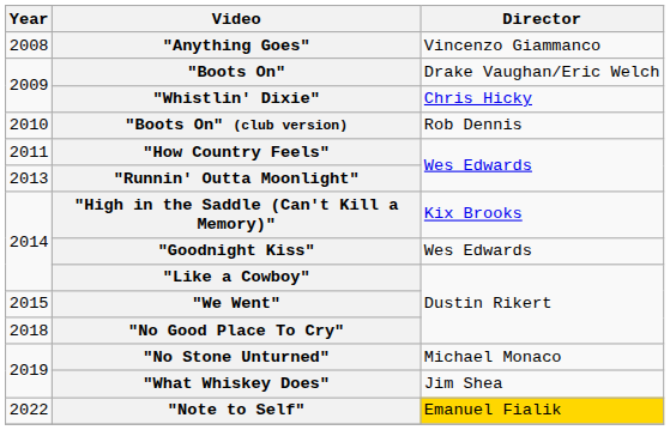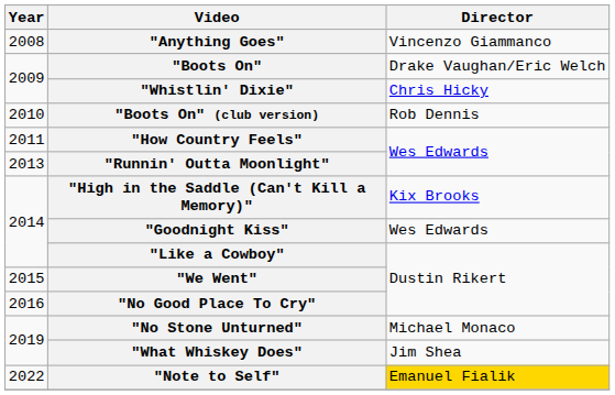 <table class="wikitable plainrowheaders">
 <tr>
 <th>Year</th>
 <th style="width:22em;">Video</th>
 <th>Director</th>
 </tr>
 <tr>
 <td>2008</td>
 <th scope="row">"Anything Goes"</th>
 <td>Vincenzo Giammanco</td>
 </tr>
 <tr>
 <td rowspan="2">2009</td>
 <th scope="row">"Boots On"</th>
 <td>Drake Vaughan/Eric Welch</td>
 </tr>
 <tr>
 <th scope="row">"Whistlin' Dixie"</th>
 <td><a href='#'>Chris Hicky</a></td>
 </tr>
 <tr>
 <td>2010</td>
 <th scope="row">"Boots On" <small>(club version)</small></th>
 <td>Rob Dennis</td>
 </tr>
 <tr>
 <td>2011</td>
 <th scope="row">"How Country Feels"</th>
 <td rowspan="2"><a href='#'>Wes Edwards</a></td>
 </tr>
 <tr>
 <td>2013</td>
 <th scope="row">"Runnin' Outta Moonlight"</th>
 </tr>
 <tr>
 <td rowspan="3">2014</td>
 <th scope="row">"High in the Saddle (Can't Kill a Memory)"</th>
 <td><a href='#'>Kix Brooks</a></td>
 </tr>
 <tr>
 <th scope="row">"Goodnight Kiss"</th>
 <td>Wes Edwards</td>
 </tr>
 <tr>
 <th scope="row">"Like a Cowboy"</th>
 <td rowspan="3">Dustin Rikert</td>
 </tr>
 <tr>
 <td>2015</td>
 <th scope="row">"We Went"</th>
 </tr>
 <tr>
-<td>2018</td>
+<td>2016</td>
 <th scope="row">"No Good Place To Cry"</th>
 </tr>
 <tr>
 <td rowspan="2">2019</td>
 <th scope="row">"No Stone Unturned"</th>
 <td>Michael Monaco</td>
 </tr>
 <tr>
 <th scope="row">"What Whiskey Does"</th>
 <td>Jim Shea</td>
 </tr>
 <tr>
 <td>2022</td>
 <th scope="row">"Note to Self"</th>
 <td style="background: gold;">Emanuel Fialik</td>
 </tr>
 <tr>
 </tr>
 </table>
